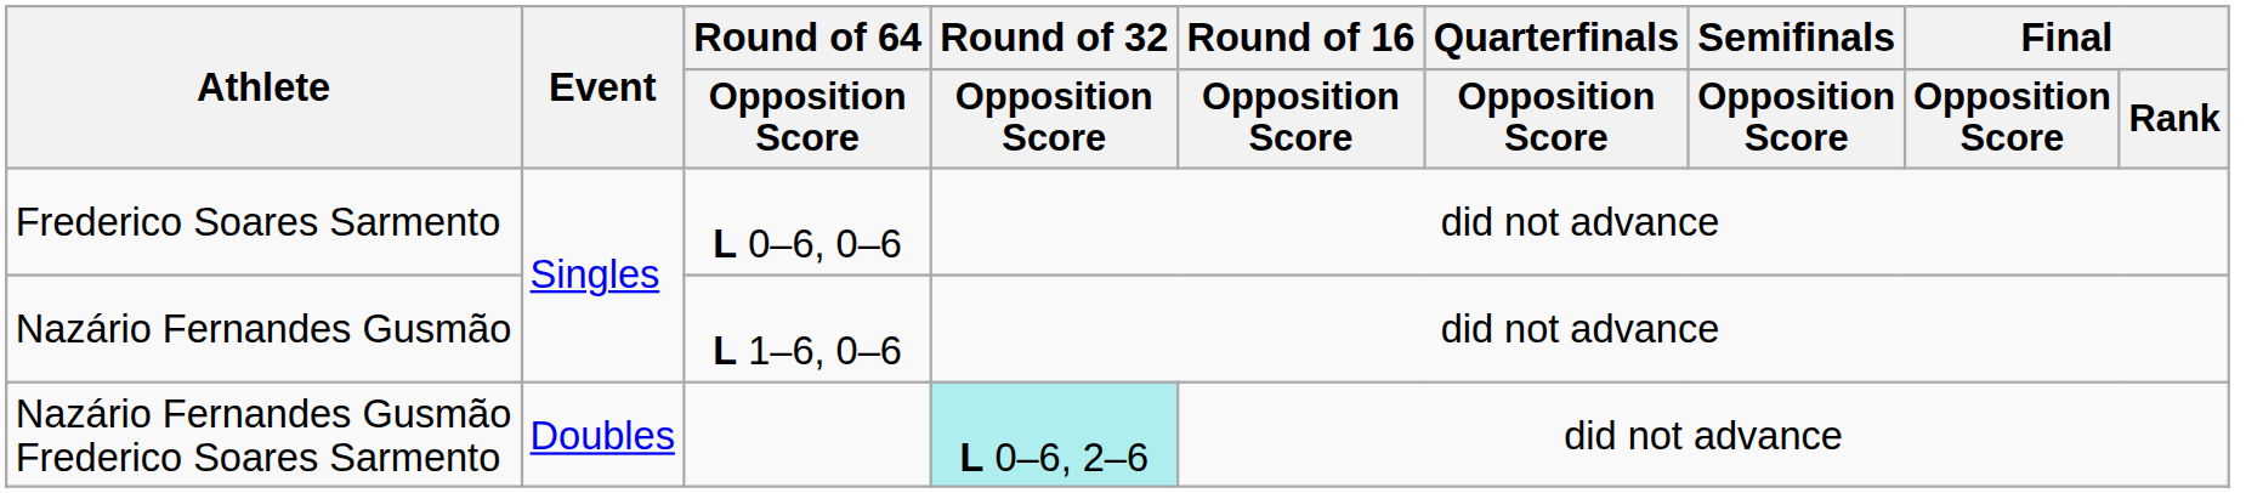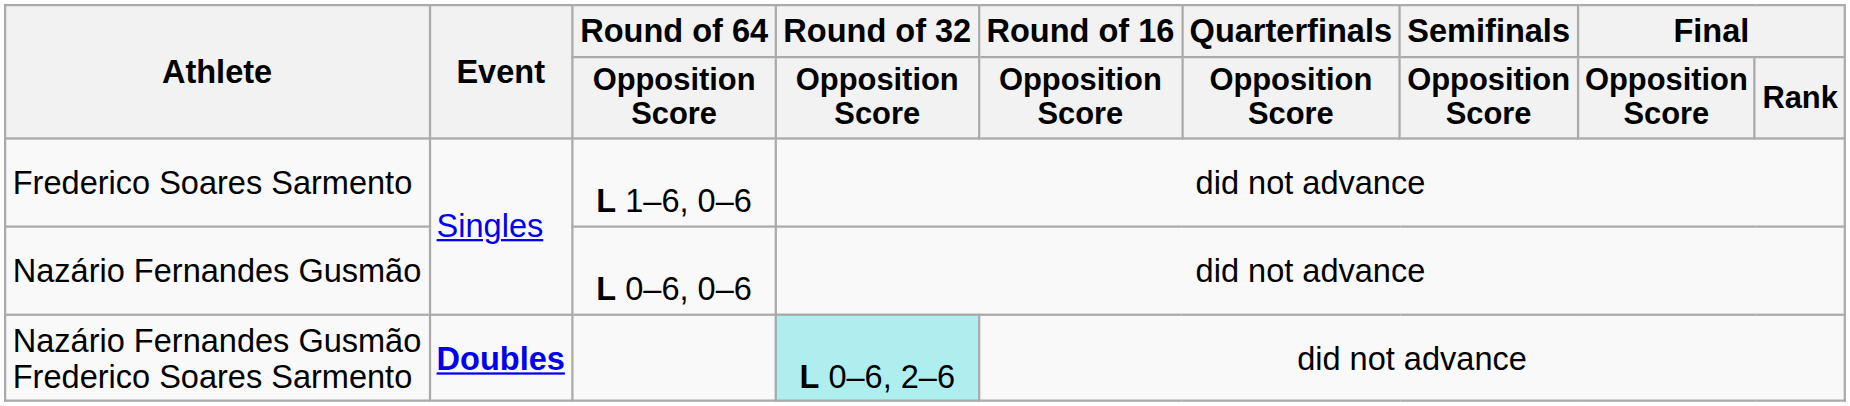 <table class=wikitable style="font-size:90%; text-align:center;">
 <tr>
 <th rowspan="2">Athlete</th>
 <th rowspan="2">Event</th>
 <th>Round of 64</th>
 <th>Round of 32</th>
 <th>Round of 16</th>
 <th>Quarterfinals</th>
 <th>Semifinals</th>
 <th colspan=2>Final</th>
 </tr>
 <tr style="font-size:95%">
 <th>Opposition<br>Score</th>
 <th>Opposition<br>Score</th>
 <th>Opposition<br>Score</th>
 <th>Opposition<br>Score</th>
 <th>Opposition<br>Score</th>
 <th>Opposition<br>Score</th>
 <th>Rank</th>
 </tr>
 <tr>
 <td align=left>Frederico Soares Sarmento</td>
 <td align=left rowspan=2><a href='#'>Singles</a></td>
+<td><br><strong>L</strong> 1–6, 0–6</td>
+<td colspan=6>did not advance</td>
+</tr>
+<tr>
+<td align=left>Nazário Fernandes Gusmão</td>
 <td><br><strong>L</strong> 0–6, 0–6</td>
 <td colspan=6>did not advance</td>
 </tr>
 <tr>
-<td align=left>Nazário Fernandes Gusmão</td>
-<td><br><strong>L</strong> 1–6, 0–6</td>
-<td colspan=6>did not advance</td>
-</tr>
-<tr>
 <td align=left>Nazário Fernandes Gusmão<br>Frederico Soares Sarmento</td>
-<td align=left><a href='#'>Doubles</a></td>
+<td align=left><strong><a href='#'>Doubles</a></strong></td>
 <td></td>
 <td style="background: paleturquoise;"><br><strong>L</strong> 0–6, 2–6</td>
 <td colspan=5>did not advance</td>
 </tr>
 </table>
